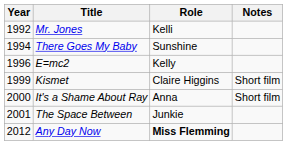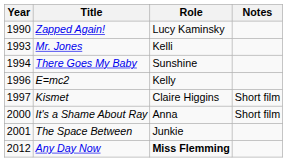 <table class="wikitable sortable">
 <tr>
 <th>Year</th>
 <th>Title</th>
 <th>Role</th>
 <th class="unsortable">Notes</th>
 </tr>
 <tr>
-<td>1992</td>
+<td>1990</td>
+<td><em><a href='#'>Zapped Again!</a></em></td>
+<td>Lucy Kaminsky</td>
+<td></td>
+</tr>
+<tr>
+<td>1993</td>
 <td><em><a href='#'>Mr. Jones</a></em></td>
 <td>Kelli</td>
 <td></td>
 </tr>
 <tr>
 <td>1994</td>
 <td><em><a href='#'>There Goes My Baby</a></em></td>
 <td>Sunshine</td>
 <td></td>
 </tr>
 <tr>
 <td>1996</td>
 <td><em>E=mc2</em></td>
 <td>Kelly</td>
 <td></td>
 </tr>
 <tr>
-<td>1999</td>
+<td>1997</td>
 <td><em>Kismet</em></td>
 <td>Claire Higgins</td>
 <td>Short film</td>
 </tr>
 <tr>
 <td>2000</td>
 <td><em>It's a Shame About Ray</em></td>
 <td>Anna</td>
 <td>Short film</td>
 </tr>
 <tr>
 <td>2001</td>
 <td><em>The Space Between</em></td>
 <td>Junkie</td>
 <td></td>
 </tr>
 <tr>
 <td>2012</td>
 <td><em><a href='#'>Any Day Now</a></em></td>
 <td><strong>Miss Flemming</strong></td>
 <td></td>
 </tr>
 </table>
